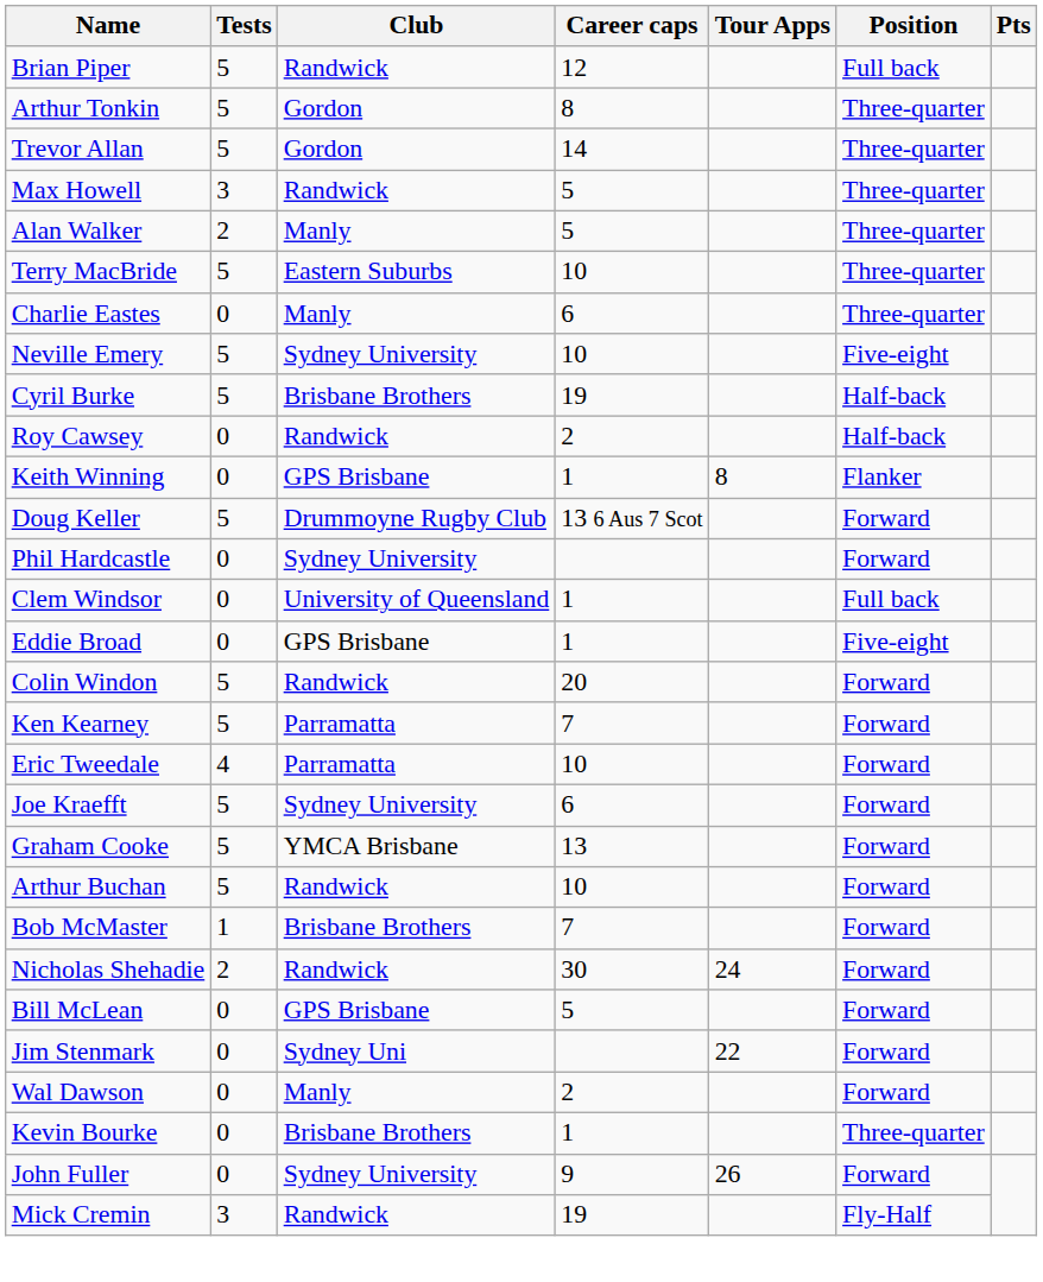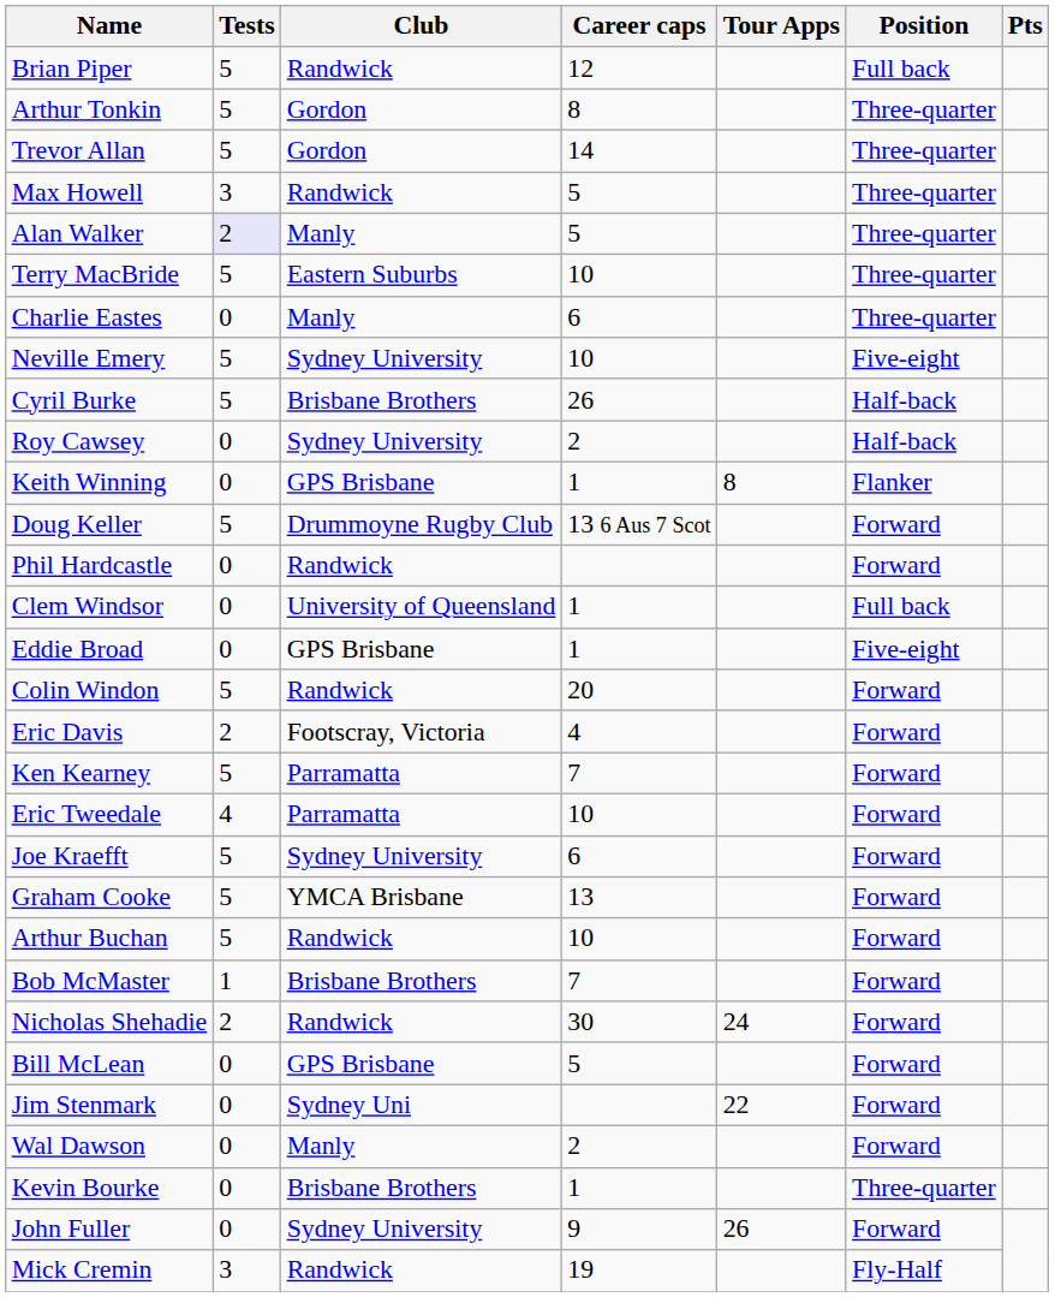 <table class="wikitable" border="1">
 <tr>
 <th>Name</th>
 <th>Tests</th>
 <th>Club</th>
 <th>Career caps</th>
 <th>Tour Apps</th>
 <th>Position</th>
 <th>Pts</th>
 </tr>
 <tr>
 <td><a href='#'>Brian Piper</a></td>
 <td>5</td>
 <td><a href='#'>Randwick</a></td>
 <td>12</td>
 <td></td>
 <td><a href='#'>Full back</a></td>
 <td></td>
 </tr>
 <tr>
 <td><a href='#'>Arthur Tonkin</a></td>
 <td>5</td>
 <td><a href='#'>Gordon</a></td>
 <td>8</td>
 <td></td>
 <td><a href='#'>Three-quarter</a></td>
 <td></td>
 </tr>
 <tr>
 <td><a href='#'>Trevor Allan</a></td>
 <td>5</td>
 <td><a href='#'>Gordon</a></td>
 <td>14</td>
 <td></td>
 <td><a href='#'>Three-quarter</a></td>
 <td></td>
 </tr>
 <tr>
 <td><a href='#'>Max Howell</a></td>
 <td>3</td>
 <td><a href='#'>Randwick</a></td>
 <td>5</td>
 <td></td>
 <td><a href='#'>Three-quarter</a></td>
 <td></td>
 </tr>
 <tr>
 <td><a href='#'>Alan Walker</a></td>
-<td>2</td>
+<td style="background: lavender;">2</td>
 <td><a href='#'>Manly</a></td>
 <td>5</td>
 <td></td>
 <td><a href='#'>Three-quarter</a></td>
 <td></td>
 </tr>
 <tr>
 <td><a href='#'>Terry MacBride</a></td>
 <td>5</td>
 <td><a href='#'>Eastern Suburbs</a></td>
 <td>10</td>
 <td></td>
 <td><a href='#'>Three-quarter</a></td>
 <td></td>
 </tr>
 <tr>
 <td><a href='#'>Charlie Eastes</a></td>
 <td>0</td>
 <td><a href='#'>Manly</a></td>
 <td>6</td>
 <td></td>
 <td><a href='#'>Three-quarter</a></td>
 <td></td>
 </tr>
 <tr>
 <td><a href='#'>Neville Emery</a></td>
 <td>5</td>
 <td><a href='#'>Sydney University</a></td>
 <td>10</td>
 <td></td>
 <td><a href='#'>Five-eight</a></td>
 <td></td>
 </tr>
 <tr>
 <td><a href='#'>Cyril Burke</a></td>
 <td>5</td>
 <td><a href='#'>Brisbane Brothers</a></td>
-<td>19</td>
+<td>26</td>
 <td></td>
 <td><a href='#'>Half-back</a></td>
 <td></td>
 </tr>
 <tr>
 <td><a href='#'>Roy Cawsey</a></td>
 <td>0</td>
-<td><a href='#'>Randwick</a></td>
+<td><a href='#'>Sydney University</a></td>
 <td>2</td>
 <td></td>
 <td><a href='#'>Half-back</a></td>
 <td></td>
 </tr>
 <tr>
 <td><a href='#'>Keith Winning</a></td>
 <td>0</td>
 <td><a href='#'>GPS Brisbane</a></td>
 <td>1</td>
 <td>8</td>
 <td><a href='#'>Flanker</a></td>
 <td></td>
 </tr>
 <tr>
 <td><a href='#'>Doug Keller</a></td>
 <td>5</td>
 <td><a href='#'>Drummoyne Rugby Club</a></td>
 <td>13 <small>6 Aus 7 Scot</small></td>
 <td></td>
 <td><a href='#'>Forward</a></td>
 <td></td>
 </tr>
 <tr>
 <td><a href='#'>Phil Hardcastle</a></td>
 <td>0</td>
-<td><a href='#'>Sydney University</a></td>
+<td><a href='#'>Randwick</a></td>
 <td></td>
 <td></td>
 <td><a href='#'>Forward</a></td>
 </tr>
 <tr>
 <td><a href='#'>Clem Windsor</a></td>
 <td>0</td>
 <td><a href='#'>University of Queensland</a></td>
 <td>1</td>
 <td></td>
 <td><a href='#'>Full back</a></td>
 <td></td>
 </tr>
 <tr>
 <td><a href='#'>Eddie Broad</a></td>
 <td>0</td>
 <td>GPS Brisbane</td>
 <td>1</td>
 <td></td>
 <td><a href='#'>Five-eight</a></td>
 <td></td>
 </tr>
 <tr>
 <td><a href='#'>Colin Windon</a></td>
 <td>5</td>
 <td><a href='#'>Randwick</a></td>
 <td>20</td>
+<td></td>
+<td><a href='#'>Forward</a></td>
+<td></td>
+</tr>
+<tr>
+<td><a href='#'>Eric Davis</a></td>
+<td>2</td>
+<td>Footscray, Victoria</td>
+<td>4</td>
 <td></td>
 <td><a href='#'>Forward</a></td>
 <td></td>
 </tr>
 <tr>
 <td><a href='#'>Ken Kearney</a></td>
 <td>5</td>
 <td><a href='#'>Parramatta</a></td>
 <td>7</td>
 <td></td>
 <td><a href='#'>Forward</a></td>
 <td></td>
 </tr>
 <tr>
 <td><a href='#'>Eric Tweedale</a></td>
 <td>4</td>
 <td><a href='#'>Parramatta</a></td>
 <td>10</td>
 <td></td>
 <td><a href='#'>Forward</a></td>
 <td></td>
 </tr>
 <tr>
 <td><a href='#'>Joe Kraefft</a></td>
 <td>5</td>
 <td><a href='#'>Sydney University</a></td>
 <td>6</td>
 <td></td>
 <td><a href='#'>Forward</a></td>
 <td></td>
 </tr>
 <tr>
 <td><a href='#'>Graham Cooke</a></td>
 <td>5</td>
 <td>YMCA Brisbane</td>
 <td>13</td>
 <td></td>
 <td><a href='#'>Forward</a></td>
 <td></td>
 </tr>
 <tr>
 <td><a href='#'>Arthur Buchan</a></td>
 <td>5</td>
 <td><a href='#'>Randwick</a></td>
 <td>10</td>
 <td></td>
 <td><a href='#'>Forward</a></td>
 <td></td>
 </tr>
 <tr>
 <td><a href='#'>Bob McMaster</a></td>
 <td>1</td>
 <td><a href='#'>Brisbane Brothers</a></td>
 <td>7</td>
 <td></td>
 <td><a href='#'>Forward</a></td>
 <td></td>
 </tr>
 <tr>
 <td><a href='#'>Nicholas Shehadie</a></td>
 <td>2</td>
 <td><a href='#'>Randwick</a></td>
 <td>30</td>
 <td>24</td>
 <td><a href='#'>Forward</a></td>
 <td></td>
 </tr>
 <tr>
 <td><a href='#'>Bill McLean</a></td>
 <td>0</td>
 <td><a href='#'>GPS Brisbane</a></td>
 <td>5</td>
 <td></td>
 <td><a href='#'>Forward</a></td>
 <td></td>
 </tr>
 <tr>
 <td><a href='#'>Jim Stenmark</a></td>
 <td>0</td>
 <td><a href='#'>Sydney Uni</a></td>
 <td></td>
 <td>22</td>
 <td><a href='#'>Forward</a></td>
 </tr>
 <tr>
 <td><a href='#'>Wal Dawson</a></td>
 <td>0</td>
 <td><a href='#'>Manly</a></td>
 <td>2</td>
 <td></td>
 <td><a href='#'>Forward</a></td>
 <td></td>
 </tr>
 <tr>
 <td><a href='#'>Kevin Bourke</a></td>
 <td>0</td>
 <td><a href='#'>Brisbane Brothers</a></td>
 <td>1</td>
 <td></td>
 <td><a href='#'>Three-quarter</a></td>
 <td></td>
 </tr>
 <tr>
 <td><a href='#'>John Fuller</a></td>
 <td>0</td>
 <td><a href='#'>Sydney University</a></td>
 <td>9</td>
 <td>26</td>
 <td><a href='#'>Forward</a></td>
 </tr>
 <tr>
 <td><a href='#'>Mick Cremin</a></td>
 <td>3</td>
 <td><a href='#'>Randwick</a></td>
 <td>19</td>
 <td></td>
 <td><a href='#'>Fly-Half</a></td>
 </tr>
 </table>
